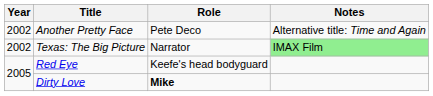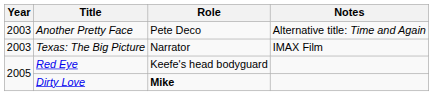 <table class="wikitable sortable">
 <tr>
 <th>Year</th>
 <th>Title</th>
 <th>Role</th>
 <th class="unsortable">Notes</th>
 </tr>
 <tr>
-<td>2002</td>
+<td>2003</td>
 <td><em>Another Pretty Face</em></td>
 <td>Pete Deco</td>
 <td>Alternative title: <em>Time and Again</em></td>
 </tr>
 <tr>
-<td>2002</td>
+<td>2003</td>
 <td><em>Texas: The Big Picture</em></td>
 <td>Narrator</td>
-<td style="background: lightgreen;">IMAX Film</td>
+<td>IMAX Film</td>
 </tr>
 <tr>
 <td rowspan="2">2005</td>
 <td><em><a href='#'>Red Eye</a></em></td>
 <td>Keefe's head bodyguard</td>
 <td></td>
 </tr>
 <tr>
 <td><em><a href='#'>Dirty Love</a></em></td>
 <td><strong>Mike</strong></td>
 <td></td>
 </tr>
 </table>
